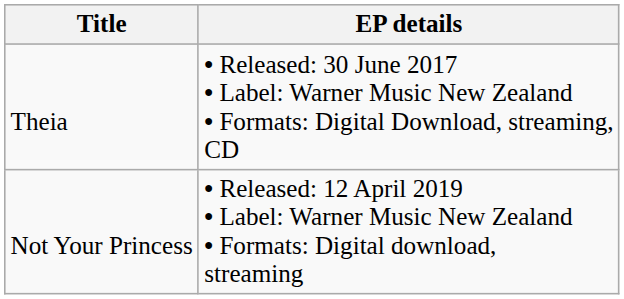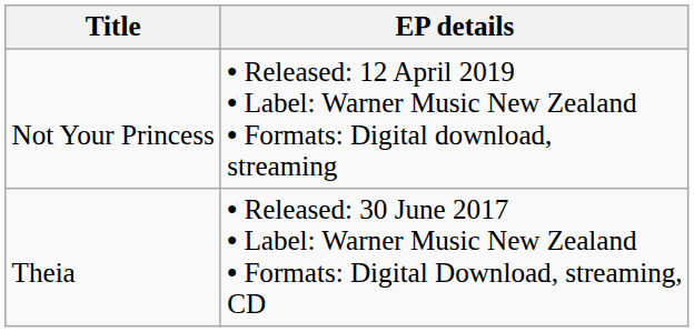 <table class="wikitable">
 <tr>
 <th>Title</th>
 <th>EP details</th>
 </tr>
 <tr>
+<td><br>Not Your Princess</td>
+<td><strong>•</strong> Released: 12 April 2019<br><strong>•</strong> Label: Warner Music New Zealand<br><strong>•</strong> Formats: Digital download,<br>streaming</td>
+</tr>
+<tr>
 <td><br>Theia</td>
 <td><strong>•</strong> Released: 30 June 2017<br><strong>•</strong> Label: Warner Music New Zealand<br><strong>•</strong> Formats: Digital Download, streaming,<br>CD</td>
 </tr>
-<tr>
-<td><br>Not Your Princess</td>
-<td><strong>•</strong> Released: 12 April 2019<br><strong>•</strong> Label: Warner Music New Zealand<br><strong>•</strong> Formats: Digital download,<br>streaming</td>
-</tr>
 </table>
